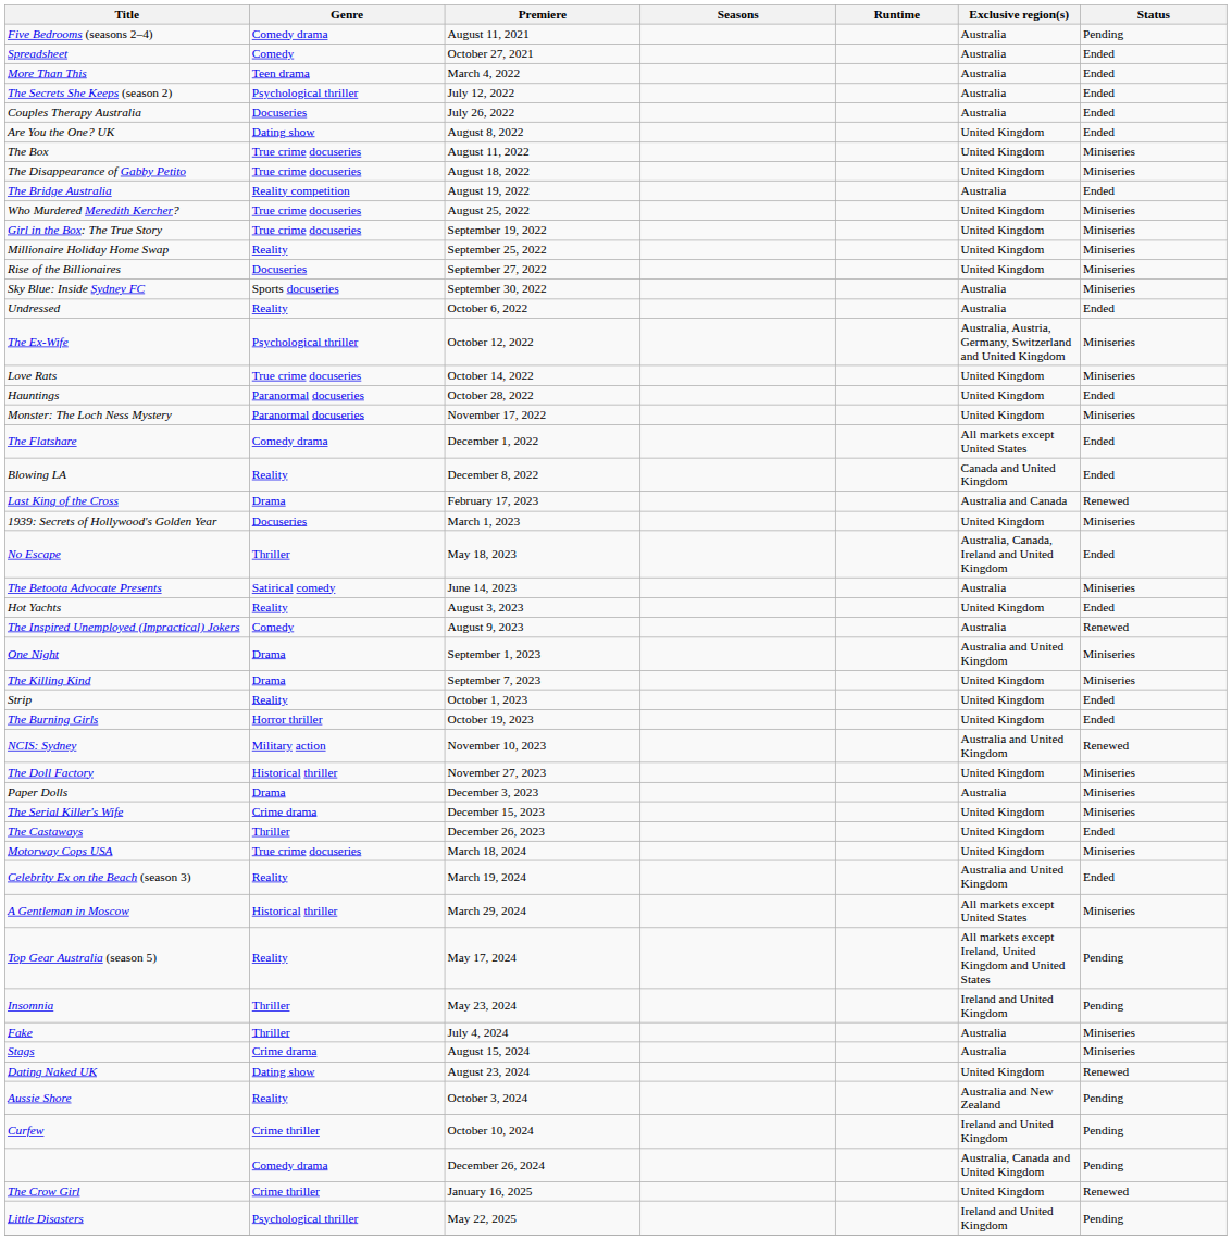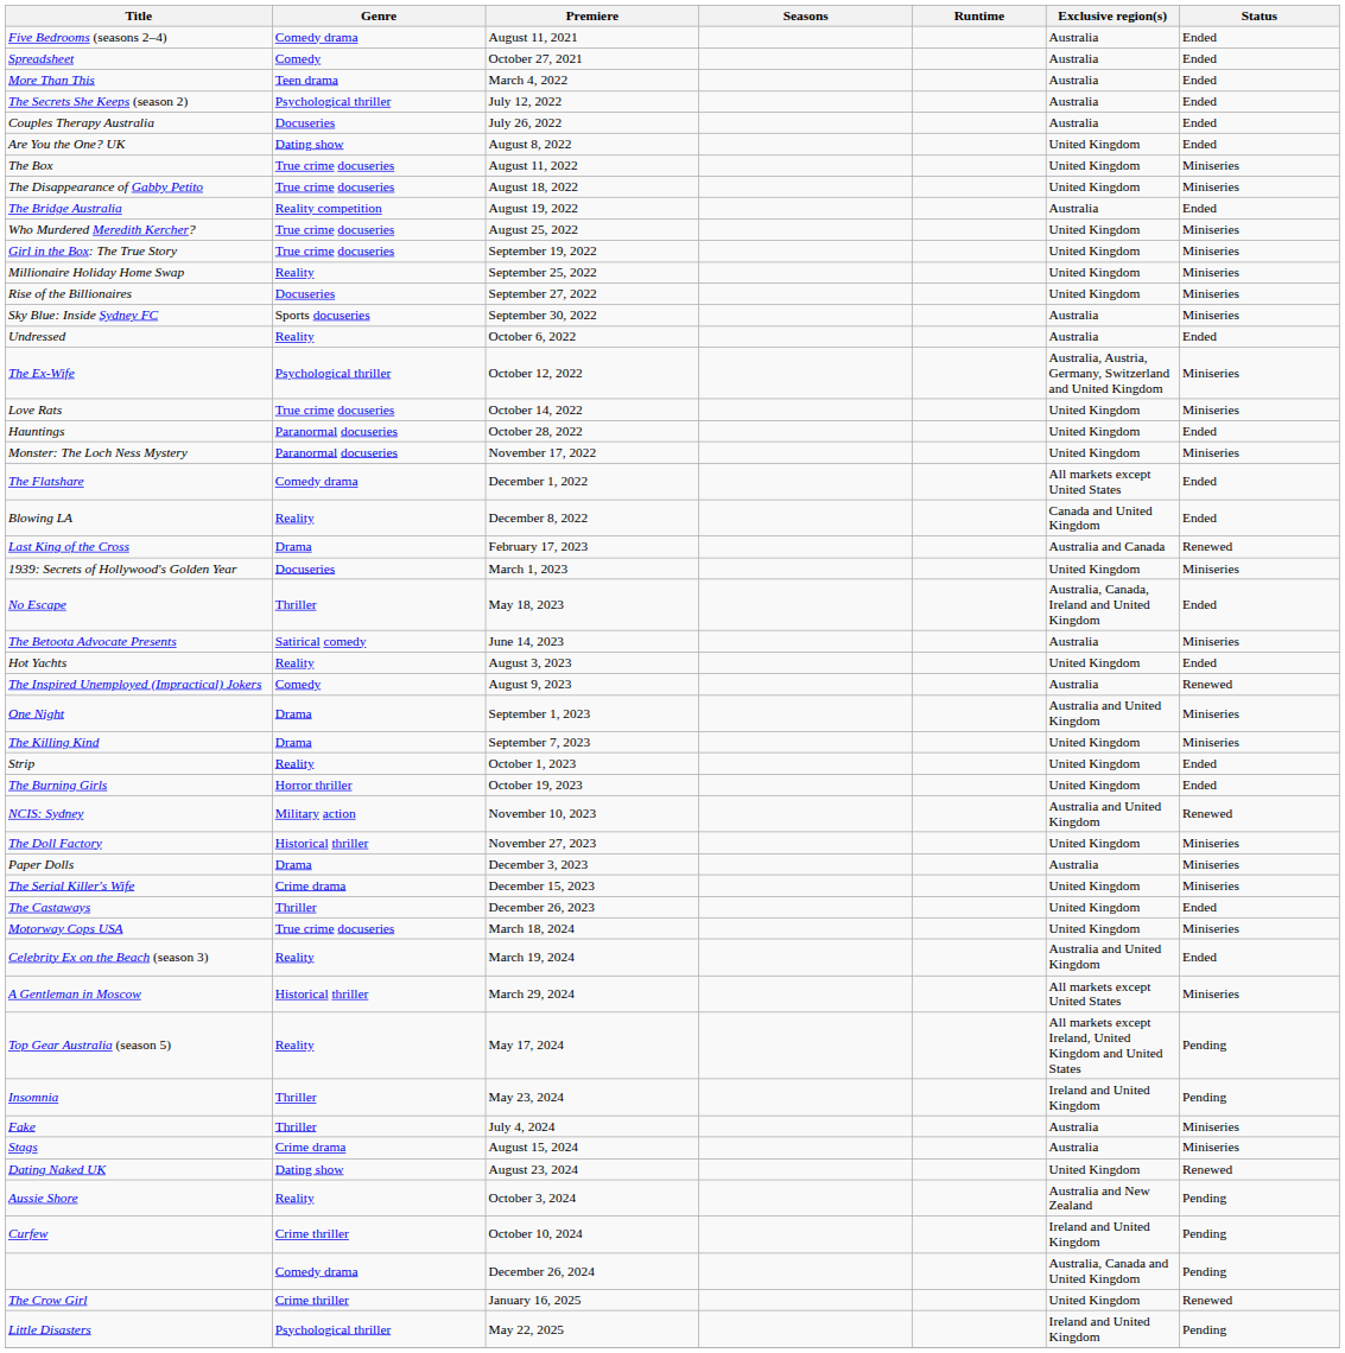 <table class="wikitable sortable" style="width:100%;">
 <tr>
 <th style="width:20%;">Title</th>
 <th style="width:16%;">Genre</th>
 <th style="width:16%;">Premiere</th>
 <th style="width:16%;">Seasons</th>
 <th style="width:10%;">Runtime</th>
 <th style="width:10%;">Exclusive region(s)</th>
 <th style="width:12%;">Status</th>
 </tr>
 <tr>
 <td><em><a href='#'>Five Bedrooms</a></em> (seasons 2–4)</td>
 <td><a href='#'>Comedy drama</a></td>
 <td>August 11, 2021</td>
 <td></td>
 <td></td>
 <td>Australia</td>
-<td>Pending</td>
+<td>Ended</td>
 </tr>
 <tr>
 <td><em><a href='#'>Spreadsheet</a></em></td>
 <td><a href='#'>Comedy</a></td>
 <td>October 27, 2021</td>
 <td></td>
 <td></td>
 <td>Australia</td>
 <td>Ended</td>
 </tr>
 <tr>
 <td><em><a href='#'>More Than This</a></em></td>
 <td><a href='#'>Teen drama</a></td>
 <td>March 4, 2022</td>
 <td></td>
 <td></td>
 <td>Australia</td>
 <td>Ended</td>
 </tr>
 <tr>
 <td><em><a href='#'>The Secrets She Keeps</a></em> (season 2)</td>
 <td><a href='#'>Psychological thriller</a></td>
 <td>July 12, 2022</td>
 <td></td>
 <td></td>
 <td>Australia</td>
 <td>Ended</td>
 </tr>
 <tr>
 <td><em>Couples Therapy Australia</em></td>
 <td><a href='#'>Docuseries</a></td>
 <td>July 26, 2022</td>
 <td></td>
 <td></td>
 <td>Australia</td>
 <td>Ended</td>
 </tr>
 <tr>
 <td><em>Are You the One? UK</em></td>
 <td><a href='#'>Dating show</a></td>
 <td>August 8, 2022</td>
 <td></td>
 <td></td>
 <td>United Kingdom</td>
 <td>Ended</td>
 </tr>
 <tr>
 <td><em>The Box</em></td>
 <td><a href='#'>True crime</a> <a href='#'>docuseries</a></td>
 <td>August 11, 2022</td>
 <td></td>
 <td></td>
 <td>United Kingdom</td>
 <td>Miniseries</td>
 </tr>
 <tr>
 <td><em>The Disappearance of <a href='#'>Gabby Petito</a></em></td>
 <td><a href='#'>True crime</a> <a href='#'>docuseries</a></td>
 <td>August 18, 2022</td>
 <td></td>
 <td></td>
 <td>United Kingdom</td>
 <td>Miniseries</td>
 </tr>
 <tr>
 <td><em><a href='#'>The Bridge Australia</a></em></td>
 <td><a href='#'>Reality competition</a></td>
 <td>August 19, 2022</td>
 <td></td>
 <td></td>
 <td>Australia</td>
 <td>Ended</td>
 </tr>
 <tr>
 <td><em>Who Murdered <a href='#'>Meredith Kercher</a>?</em></td>
 <td><a href='#'>True crime</a> <a href='#'>docuseries</a></td>
 <td>August 25, 2022</td>
 <td></td>
 <td></td>
 <td>United Kingdom</td>
 <td>Miniseries</td>
 </tr>
 <tr>
 <td><em><a href='#'>Girl in the Box</a>: The True Story</em></td>
 <td><a href='#'>True crime</a> <a href='#'>docuseries</a></td>
 <td>September 19, 2022</td>
 <td></td>
 <td></td>
 <td>United Kingdom</td>
 <td>Miniseries</td>
 </tr>
 <tr>
 <td><em>Millionaire Holiday Home Swap</em></td>
 <td><a href='#'>Reality</a></td>
 <td>September 25, 2022</td>
 <td></td>
 <td></td>
 <td>United Kingdom</td>
 <td>Miniseries</td>
 </tr>
 <tr>
 <td><em>Rise of the Billionaires</em></td>
 <td><a href='#'>Docuseries</a></td>
 <td>September 27, 2022</td>
 <td></td>
 <td></td>
 <td>United Kingdom</td>
 <td>Miniseries</td>
 </tr>
 <tr>
 <td><em>Sky Blue: Inside <a href='#'>Sydney FC</a></em></td>
 <td>Sports <a href='#'>docuseries</a></td>
 <td>September 30, 2022</td>
 <td></td>
 <td></td>
 <td>Australia</td>
 <td>Miniseries</td>
 </tr>
 <tr>
 <td><em>Undressed</em></td>
 <td><a href='#'>Reality</a></td>
 <td>October 6, 2022</td>
 <td></td>
 <td></td>
 <td>Australia</td>
 <td>Ended</td>
 </tr>
 <tr>
 <td><em><a href='#'>The Ex-Wife</a></em></td>
 <td><a href='#'>Psychological thriller</a></td>
 <td>October 12, 2022</td>
 <td></td>
 <td></td>
 <td>Australia, Austria, Germany, Switzerland and United Kingdom</td>
 <td>Miniseries</td>
 </tr>
 <tr>
 <td><em>Love Rats</em></td>
 <td><a href='#'>True crime</a> <a href='#'>docuseries</a></td>
 <td>October 14, 2022</td>
 <td></td>
 <td></td>
 <td>United Kingdom</td>
 <td>Miniseries</td>
 </tr>
 <tr>
 <td><em>Hauntings</em></td>
 <td><a href='#'>Paranormal</a> <a href='#'>docuseries</a></td>
 <td>October 28, 2022</td>
 <td></td>
 <td></td>
 <td>United Kingdom</td>
 <td>Ended</td>
 </tr>
 <tr>
 <td><em>Monster: The Loch Ness Mystery</em></td>
 <td><a href='#'>Paranormal</a> <a href='#'>docuseries</a></td>
 <td>November 17, 2022</td>
 <td></td>
 <td></td>
 <td>United Kingdom</td>
 <td>Miniseries</td>
 </tr>
 <tr>
 <td><em><a href='#'>The Flatshare</a></em></td>
 <td><a href='#'>Comedy drama</a></td>
 <td>December 1, 2022</td>
 <td></td>
 <td></td>
 <td>All markets except United States</td>
 <td>Ended</td>
 </tr>
 <tr>
 <td><em>Blowing LA</em></td>
 <td><a href='#'>Reality</a></td>
 <td>December 8, 2022</td>
 <td></td>
 <td></td>
 <td>Canada and United Kingdom</td>
 <td>Ended</td>
 </tr>
 <tr>
 <td><em><a href='#'>Last King of the Cross</a></em></td>
 <td><a href='#'>Drama</a></td>
 <td>February 17, 2023</td>
 <td></td>
 <td></td>
 <td>Australia and Canada</td>
 <td>Renewed</td>
 </tr>
 <tr>
 <td><em>1939: Secrets of Hollywood's Golden Year</em></td>
 <td><a href='#'>Docuseries</a></td>
 <td>March 1, 2023</td>
 <td></td>
 <td></td>
 <td>United Kingdom</td>
 <td>Miniseries</td>
 </tr>
 <tr>
 <td><em><a href='#'>No Escape</a></em></td>
 <td><a href='#'>Thriller</a></td>
 <td>May 18, 2023</td>
 <td></td>
 <td></td>
 <td>Australia, Canada, Ireland and United Kingdom</td>
 <td>Ended</td>
 </tr>
 <tr>
 <td><em><a href='#'>The Betoota Advocate Presents</a></em></td>
 <td><a href='#'>Satirical</a> <a href='#'>comedy</a></td>
 <td>June 14, 2023</td>
 <td></td>
 <td></td>
 <td>Australia</td>
 <td>Miniseries</td>
 </tr>
 <tr>
 <td><em>Hot Yachts</em></td>
 <td><a href='#'>Reality</a></td>
 <td>August 3, 2023</td>
 <td></td>
 <td></td>
 <td>United Kingdom</td>
 <td>Ended</td>
 </tr>
 <tr>
 <td><em><a href='#'>The Inspired Unemployed (Impractical) Jokers</a></em></td>
 <td><a href='#'>Comedy</a></td>
 <td>August 9, 2023</td>
 <td></td>
 <td></td>
 <td>Australia</td>
 <td>Renewed</td>
 </tr>
 <tr>
 <td><em><a href='#'>One Night</a></em></td>
 <td><a href='#'>Drama</a></td>
 <td>September 1, 2023</td>
 <td></td>
 <td></td>
 <td>Australia and United Kingdom</td>
 <td>Miniseries</td>
 </tr>
 <tr>
 <td><em><a href='#'>The Killing Kind</a></em></td>
 <td><a href='#'>Drama</a></td>
 <td>September 7, 2023</td>
 <td></td>
 <td></td>
 <td>United Kingdom</td>
 <td>Miniseries</td>
 </tr>
 <tr>
 <td><em>Strip</em></td>
 <td><a href='#'>Reality</a></td>
 <td>October 1, 2023</td>
 <td></td>
 <td></td>
 <td>United Kingdom</td>
 <td>Ended</td>
 </tr>
 <tr>
 <td><em><a href='#'>The Burning Girls</a></em></td>
 <td><a href='#'>Horror thriller</a></td>
 <td>October 19, 2023</td>
 <td></td>
 <td></td>
 <td>United Kingdom</td>
 <td>Ended</td>
 </tr>
 <tr>
 <td><em><a href='#'>NCIS: Sydney</a></em></td>
 <td><a href='#'>Military</a> <a href='#'>action</a></td>
 <td>November 10, 2023</td>
 <td></td>
 <td></td>
 <td>Australia and United Kingdom</td>
 <td>Renewed</td>
 </tr>
 <tr>
 <td><em><a href='#'>The Doll Factory</a></em></td>
 <td><a href='#'>Historical</a> <a href='#'>thriller</a></td>
 <td>November 27, 2023</td>
 <td></td>
 <td></td>
 <td>United Kingdom</td>
 <td>Miniseries</td>
 </tr>
 <tr>
 <td><em>Paper Dolls</em></td>
 <td><a href='#'>Drama</a></td>
 <td>December 3, 2023</td>
 <td></td>
 <td></td>
 <td>Australia</td>
 <td>Miniseries</td>
 </tr>
 <tr>
 <td><em><a href='#'>The Serial Killer's Wife</a></em></td>
 <td><a href='#'>Crime drama</a></td>
 <td>December 15, 2023</td>
 <td></td>
 <td></td>
 <td>United Kingdom</td>
 <td>Miniseries</td>
 </tr>
 <tr>
 <td><em><a href='#'>The Castaways</a></em></td>
 <td><a href='#'>Thriller</a></td>
 <td>December 26, 2023</td>
 <td></td>
 <td></td>
 <td>United Kingdom</td>
 <td>Ended</td>
 </tr>
 <tr>
 <td><em><a href='#'>Motorway Cops USA</a></em></td>
 <td><a href='#'>True crime</a> <a href='#'>docuseries</a></td>
 <td>March 18, 2024</td>
 <td></td>
 <td></td>
 <td>United Kingdom</td>
 <td>Miniseries</td>
 </tr>
 <tr>
 <td><em><a href='#'>Celebrity Ex on the Beach</a></em> (season 3)</td>
 <td><a href='#'>Reality</a></td>
 <td>March 19, 2024</td>
 <td></td>
 <td></td>
 <td>Australia and United Kingdom</td>
 <td>Ended</td>
 </tr>
 <tr>
 <td><em><a href='#'>A Gentleman in Moscow</a></em></td>
 <td><a href='#'>Historical</a> <a href='#'>thriller</a></td>
 <td>March 29, 2024</td>
 <td></td>
 <td></td>
 <td>All markets except United States</td>
 <td>Miniseries</td>
 </tr>
 <tr>
 <td><em><a href='#'>Top Gear Australia</a></em> (season 5)</td>
 <td><a href='#'>Reality</a></td>
 <td>May 17, 2024</td>
 <td></td>
 <td></td>
 <td>All markets except Ireland, United Kingdom and United States</td>
 <td>Pending</td>
 </tr>
 <tr>
 <td><em><a href='#'>Insomnia</a></em></td>
 <td><a href='#'>Thriller</a></td>
 <td>May 23, 2024</td>
 <td></td>
 <td></td>
 <td>Ireland and United Kingdom</td>
 <td>Pending</td>
 </tr>
 <tr>
 <td><em><a href='#'>Fake</a></em></td>
 <td><a href='#'>Thriller</a></td>
 <td>July 4, 2024</td>
 <td></td>
 <td></td>
 <td>Australia</td>
 <td>Miniseries</td>
 </tr>
 <tr>
 <td><em><a href='#'>Stags</a></em></td>
 <td><a href='#'>Crime drama</a></td>
 <td>August 15, 2024</td>
 <td></td>
 <td></td>
 <td>Australia</td>
 <td>Miniseries</td>
 </tr>
 <tr>
 <td><em><a href='#'>Dating Naked UK</a></em></td>
 <td><a href='#'>Dating show</a></td>
 <td>August 23, 2024</td>
 <td></td>
 <td></td>
 <td>United Kingdom</td>
 <td>Renewed</td>
 </tr>
 <tr>
 <td><em><a href='#'>Aussie Shore</a></em></td>
 <td><a href='#'>Reality</a></td>
 <td>October 3, 2024</td>
 <td></td>
 <td></td>
 <td>Australia and New Zealand</td>
 <td>Pending</td>
 </tr>
 <tr>
 <td><em><a href='#'>Curfew</a></em></td>
 <td><a href='#'>Crime thriller</a></td>
 <td>October 10, 2024</td>
 <td></td>
 <td></td>
 <td>Ireland and United Kingdom</td>
 <td>Pending</td>
 </tr>
 <tr>
 <td><em></em></td>
 <td><a href='#'>Comedy drama</a></td>
 <td>December 26, 2024</td>
 <td></td>
 <td></td>
 <td>Australia, Canada and United Kingdom</td>
 <td>Pending</td>
 </tr>
 <tr>
 <td><em><a href='#'>The Crow Girl</a></em></td>
 <td><a href='#'>Crime thriller</a></td>
 <td>January 16, 2025</td>
 <td></td>
 <td></td>
 <td>United Kingdom</td>
 <td>Renewed</td>
 </tr>
 <tr>
 <td><em><a href='#'>Little Disasters</a></em></td>
 <td><a href='#'>Psychological thriller</a></td>
 <td>May 22, 2025</td>
 <td></td>
 <td></td>
 <td>Ireland and United Kingdom</td>
 <td>Pending</td>
 </tr>
 <tr>
 </tr>
 </table>
